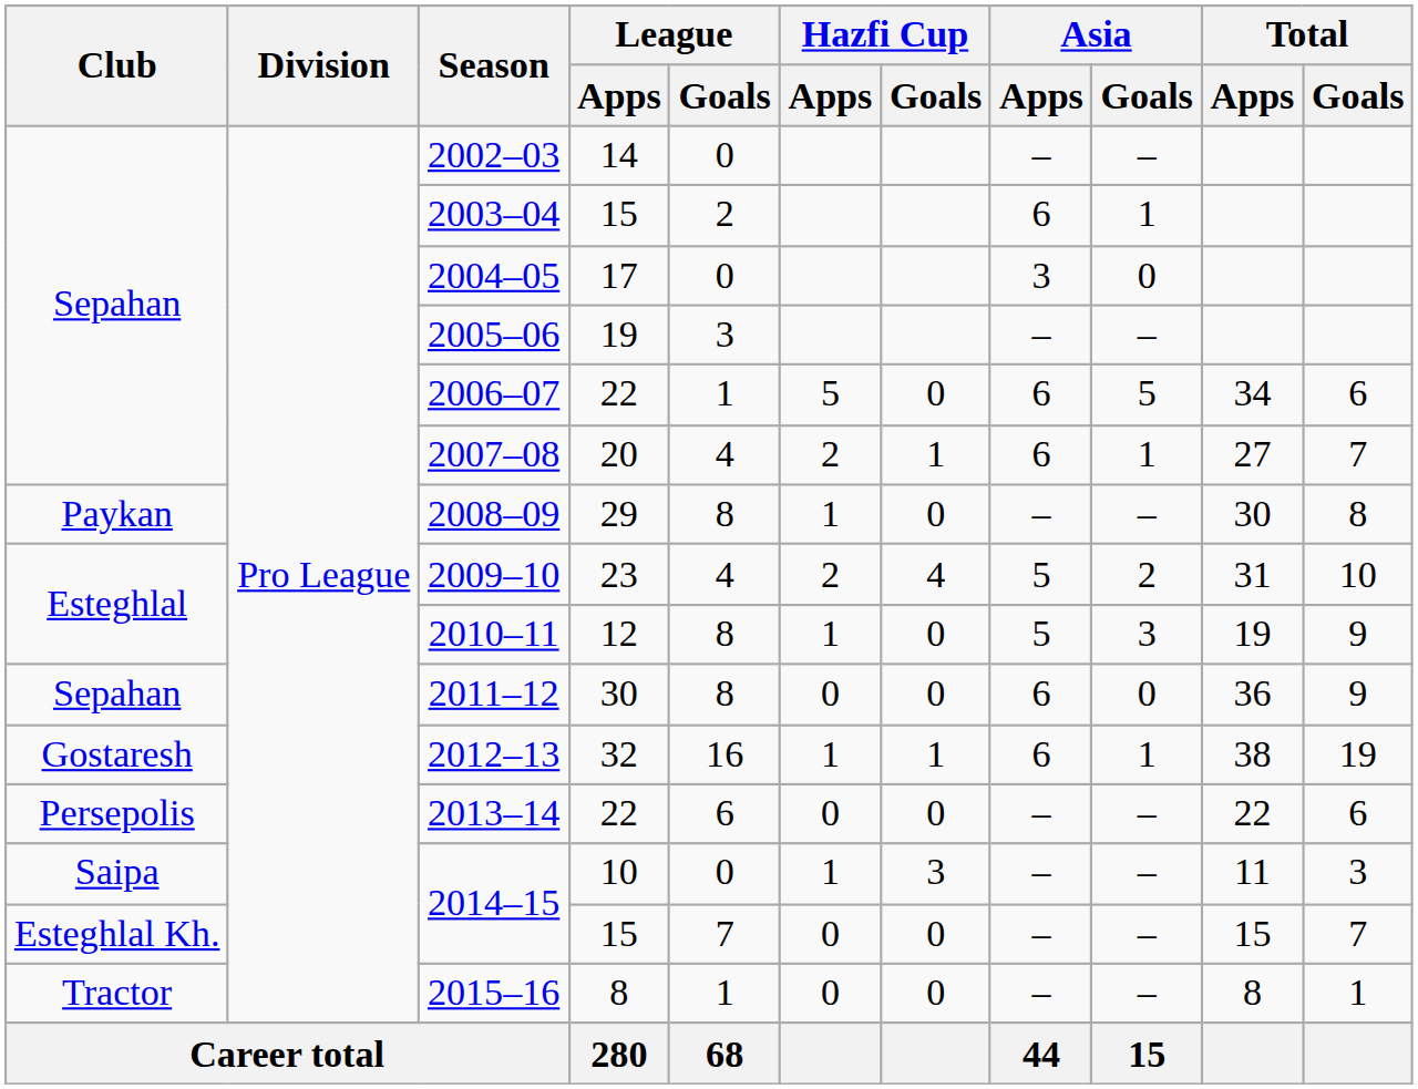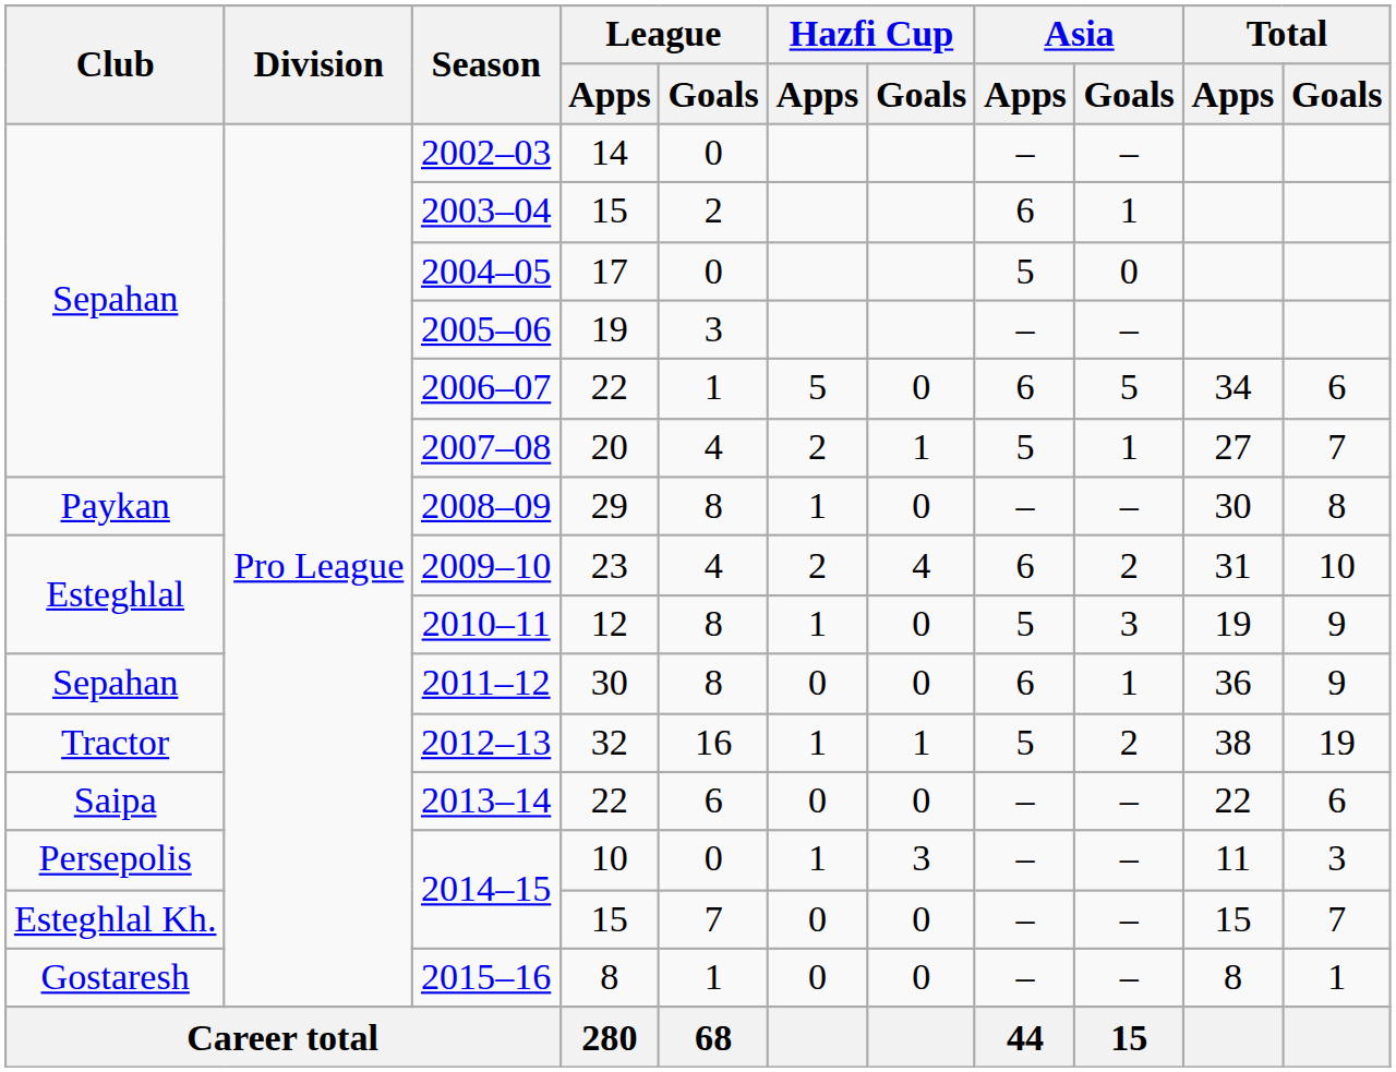 <table class="wikitable" style="text-align: center;">
 <tr>
 <th rowspan="2">Club</th>
 <th rowspan="2">Division</th>
 <th rowspan="2">Season</th>
 <th colspan="2">League</th>
 <th colspan="2"><a href='#'>Hazfi Cup</a></th>
 <th colspan="2"><a href='#'>Asia</a></th>
 <th colspan="2">Total</th>
 </tr>
 <tr>
 <th>Apps</th>
 <th>Goals</th>
 <th>Apps</th>
 <th>Goals</th>
 <th>Apps</th>
 <th>Goals</th>
 <th>Apps</th>
 <th>Goals</th>
 </tr>
 <tr>
 <td rowspan="6"><a href='#'>Sepahan</a></td>
 <td rowspan="15"><a href='#'>Pro League</a></td>
 <td><a href='#'>2002–03</a></td>
 <td>14</td>
 <td>0</td>
 <td></td>
 <td></td>
 <td>–</td>
 <td>–</td>
 <td></td>
 <td></td>
 </tr>
 <tr>
 <td><a href='#'>2003–04</a></td>
 <td>15</td>
 <td>2</td>
 <td></td>
 <td></td>
 <td>6</td>
 <td>1</td>
 <td></td>
 <td></td>
 </tr>
 <tr>
 <td><a href='#'>2004–05</a></td>
 <td>17</td>
 <td>0</td>
 <td></td>
 <td></td>
-<td>3</td>
+<td>5</td>
 <td>0</td>
 <td></td>
 <td></td>
 </tr>
 <tr>
 <td><a href='#'>2005–06</a></td>
 <td>19</td>
 <td>3</td>
 <td></td>
 <td></td>
 <td>–</td>
 <td>–</td>
 <td></td>
 <td></td>
 </tr>
 <tr>
 <td><a href='#'>2006–07</a></td>
 <td>22</td>
 <td>1</td>
 <td>5</td>
 <td>0</td>
 <td>6</td>
 <td>5</td>
 <td>34</td>
 <td>6</td>
 </tr>
 <tr>
 <td><a href='#'>2007–08</a></td>
 <td>20</td>
 <td>4</td>
 <td>2</td>
 <td>1</td>
-<td>6</td>
+<td>5</td>
 <td>1</td>
 <td>27</td>
 <td>7</td>
 </tr>
 <tr>
 <td><a href='#'>Paykan</a></td>
 <td><a href='#'>2008–09</a></td>
 <td>29</td>
 <td>8</td>
 <td>1</td>
 <td>0</td>
 <td>–</td>
 <td>–</td>
 <td>30</td>
 <td>8</td>
 </tr>
 <tr>
 <td rowspan="2"><a href='#'>Esteghlal</a></td>
 <td><a href='#'>2009–10</a></td>
 <td>23</td>
 <td>4</td>
 <td>2</td>
 <td>4</td>
-<td>5</td>
+<td>6</td>
 <td>2</td>
 <td>31</td>
 <td>10</td>
 </tr>
 <tr>
 <td><a href='#'>2010–11</a></td>
 <td>12</td>
 <td>8</td>
 <td>1</td>
 <td>0</td>
 <td>5</td>
 <td>3</td>
 <td>19</td>
 <td>9</td>
 </tr>
 <tr>
 <td><a href='#'>Sepahan</a></td>
 <td><a href='#'>2011–12</a></td>
 <td>30</td>
 <td>8</td>
 <td>0</td>
 <td>0</td>
 <td>6</td>
-<td>0</td>
+<td>1</td>
 <td>36</td>
 <td>9</td>
 </tr>
 <tr>
-<td><a href='#'>Gostaresh</a></td>
+<td><a href='#'>Tractor</a></td>
 <td><a href='#'>2012–13</a></td>
 <td>32</td>
 <td>16</td>
 <td>1</td>
 <td>1</td>
-<td>6</td>
-<td>1</td>
+<td>5</td>
+<td>2</td>
 <td>38</td>
 <td>19</td>
 </tr>
 <tr>
-<td><a href='#'>Persepolis</a></td>
+<td><a href='#'>Saipa</a></td>
 <td><a href='#'>2013–14</a></td>
 <td>22</td>
 <td>6</td>
 <td>0</td>
 <td>0</td>
 <td>–</td>
 <td>–</td>
 <td>22</td>
 <td>6</td>
 </tr>
 <tr>
-<td><a href='#'>Saipa</a></td>
+<td><a href='#'>Persepolis</a></td>
 <td rowspan="2"><a href='#'>2014–15</a></td>
 <td>10</td>
 <td>0</td>
 <td>1</td>
 <td>3</td>
 <td>–</td>
 <td>–</td>
 <td>11</td>
 <td>3</td>
 </tr>
 <tr>
 <td><a href='#'>Esteghlal Kh.</a></td>
 <td>15</td>
 <td>7</td>
 <td>0</td>
 <td>0</td>
 <td>–</td>
 <td>–</td>
 <td>15</td>
 <td>7</td>
 </tr>
 <tr>
-<td><a href='#'>Tractor</a></td>
+<td><a href='#'>Gostaresh</a></td>
 <td><a href='#'>2015–16</a></td>
 <td>8</td>
 <td>1</td>
 <td>0</td>
 <td>0</td>
 <td>–</td>
 <td>–</td>
 <td>8</td>
 <td>1</td>
 </tr>
 <tr>
 <th colspan=3>Career total</th>
 <th>280</th>
 <th>68</th>
 <th></th>
 <th></th>
 <th>44</th>
 <th>15</th>
 <th></th>
 <th></th>
 </tr>
 </table>
